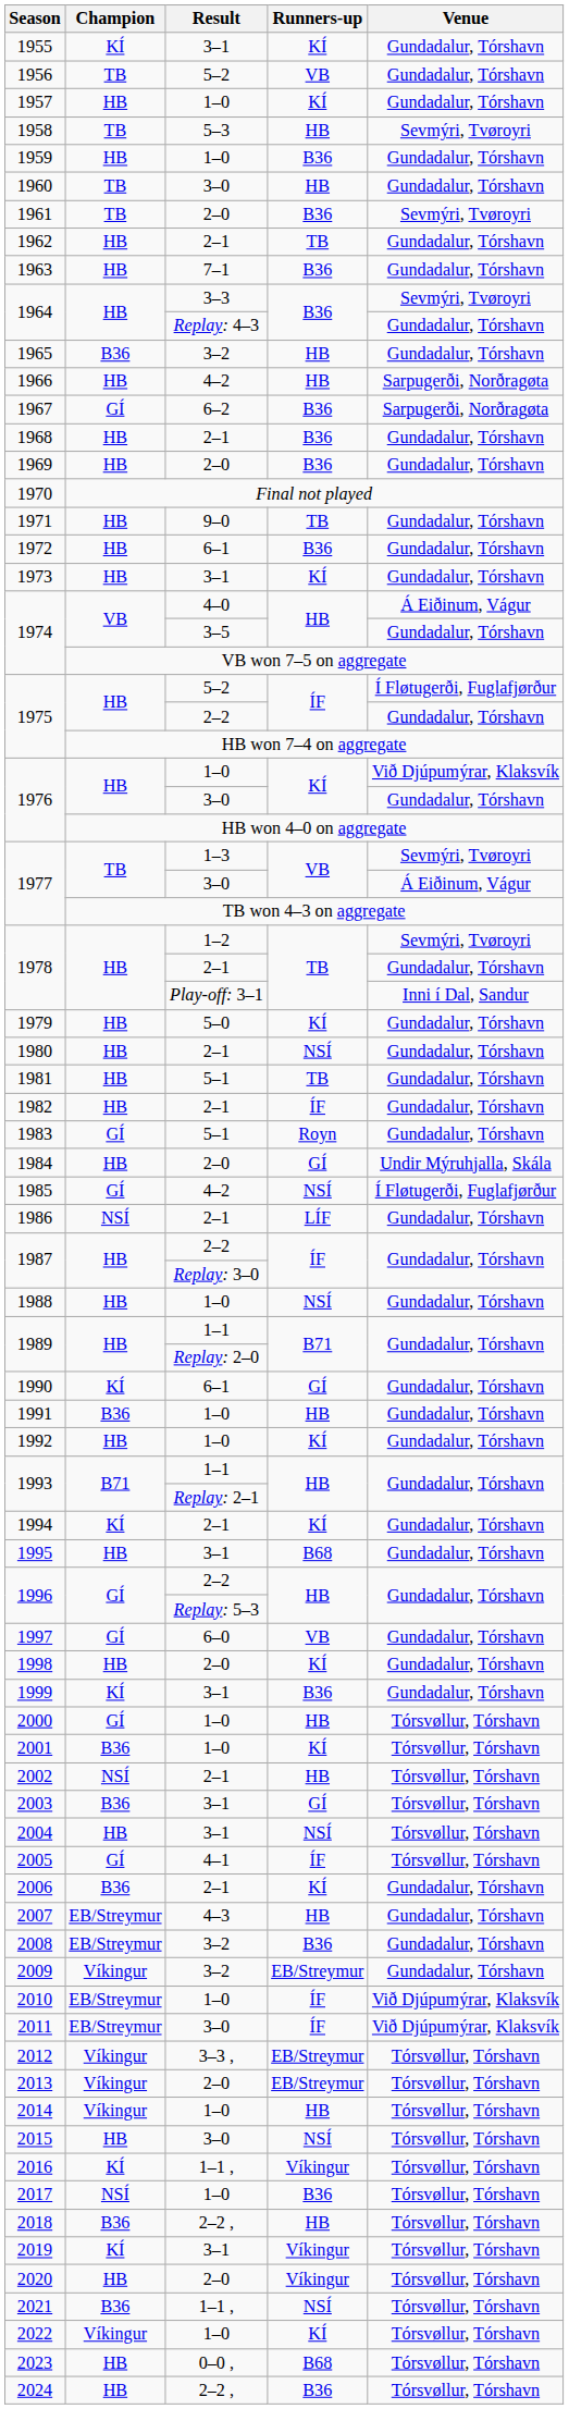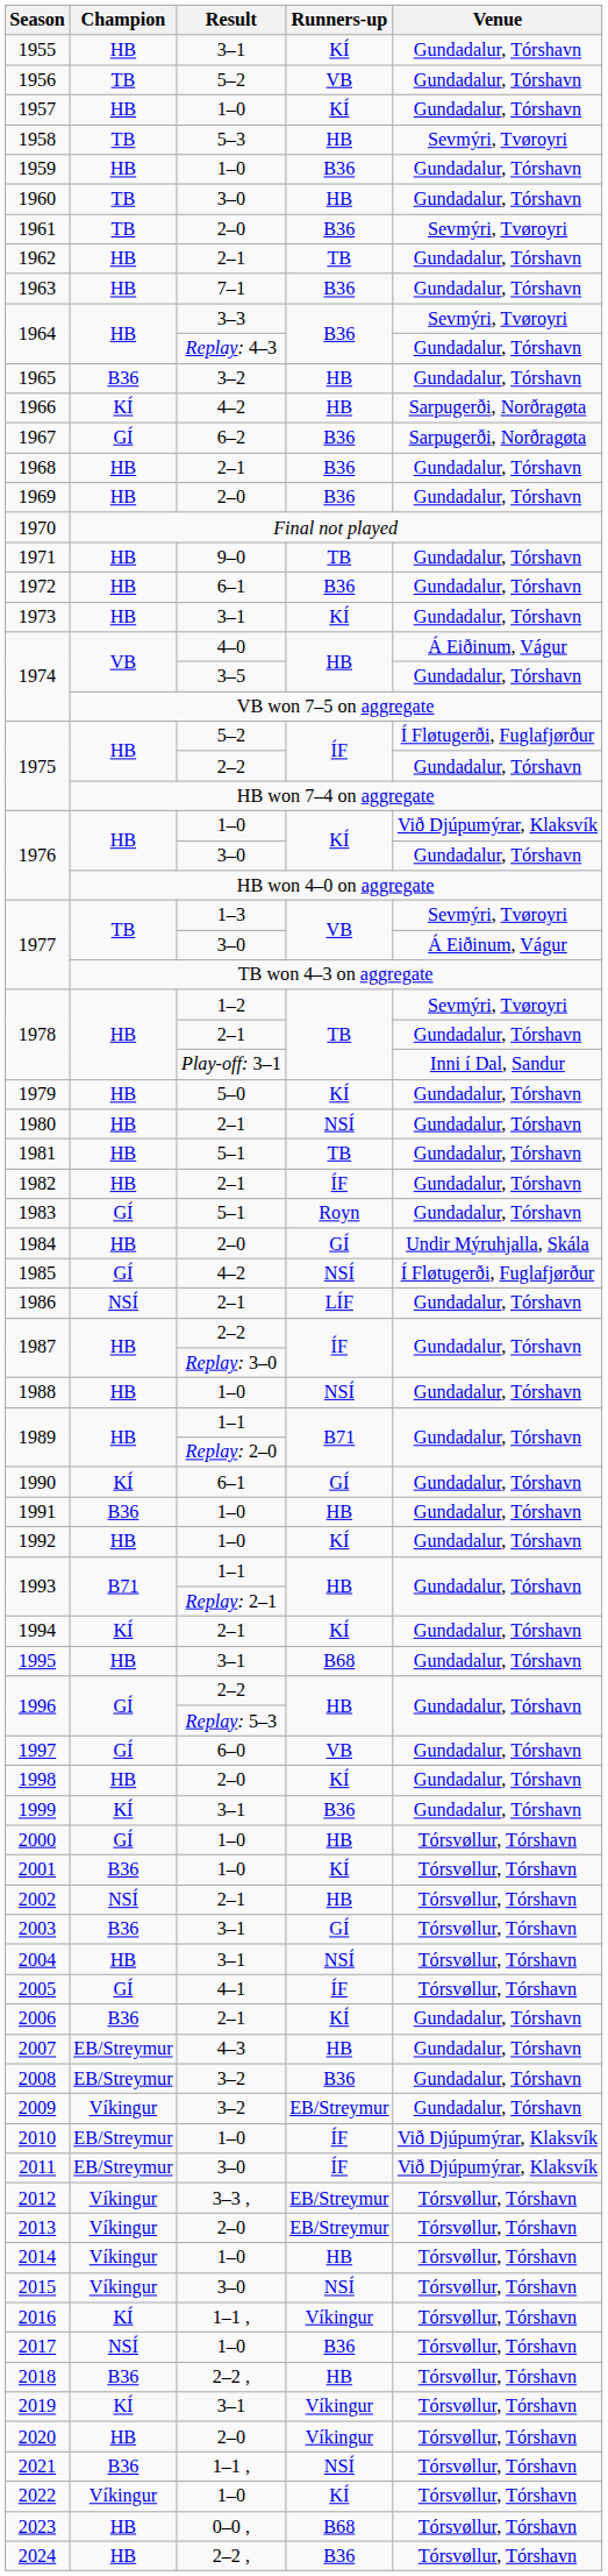 <table class="wikitable sortable" style="text-align:center;">
 <tr>
 <th>Season</th>
 <th>Champion</th>
 <th>Result</th>
 <th>Runners-up</th>
 <th>Venue</th>
 </tr>
 <tr>
 <td>1955</td>
-<td><a href='#'>KÍ</a></td>
+<td><a href='#'>HB</a></td>
 <td>3–1</td>
 <td><a href='#'>KÍ</a></td>
 <td><a href='#'>Gundadalur</a>, <a href='#'>Tórshavn</a></td>
 </tr>
 <tr>
 <td>1956</td>
 <td><a href='#'>TB</a></td>
 <td>5–2</td>
 <td><a href='#'>VB</a></td>
 <td><a href='#'>Gundadalur</a>, <a href='#'>Tórshavn</a></td>
 </tr>
 <tr>
 <td>1957</td>
 <td><a href='#'>HB</a></td>
 <td>1–0</td>
 <td><a href='#'>KÍ</a></td>
 <td><a href='#'>Gundadalur</a>, <a href='#'>Tórshavn</a></td>
 </tr>
 <tr>
 <td>1958</td>
 <td><a href='#'>TB</a></td>
 <td>5–3</td>
 <td><a href='#'>HB</a></td>
 <td><a href='#'>Sevmýri</a>, <a href='#'>Tvøroyri</a></td>
 </tr>
 <tr>
 <td>1959</td>
 <td><a href='#'>HB</a></td>
 <td>1–0</td>
 <td><a href='#'>B36</a></td>
 <td><a href='#'>Gundadalur</a>, <a href='#'>Tórshavn</a></td>
 </tr>
 <tr>
 <td>1960</td>
 <td><a href='#'>TB</a></td>
 <td>3–0</td>
 <td><a href='#'>HB</a></td>
 <td><a href='#'>Gundadalur</a>, <a href='#'>Tórshavn</a></td>
 </tr>
 <tr>
 <td>1961</td>
 <td><a href='#'>TB</a></td>
 <td>2–0</td>
 <td><a href='#'>B36</a></td>
 <td><a href='#'>Sevmýri</a>, <a href='#'>Tvøroyri</a></td>
 </tr>
 <tr>
 <td>1962</td>
 <td><a href='#'>HB</a></td>
 <td>2–1 </td>
 <td><a href='#'>TB</a></td>
 <td><a href='#'>Gundadalur</a>, <a href='#'>Tórshavn</a></td>
 </tr>
 <tr>
 <td>1963</td>
 <td><a href='#'>HB</a></td>
 <td>7–1</td>
 <td><a href='#'>B36</a></td>
 <td><a href='#'>Gundadalur</a>, <a href='#'>Tórshavn</a></td>
 </tr>
 <tr>
 <td rowspan=2>1964</td>
 <td rowspan=2><a href='#'>HB</a></td>
 <td>3–3 </td>
 <td rowspan=2><a href='#'>B36</a></td>
 <td><a href='#'>Sevmýri</a>, <a href='#'>Tvøroyri</a></td>
 </tr>
 <tr>
 <td><em><a href='#'>Replay</a>:</em> 4–3 </td>
 <td><a href='#'>Gundadalur</a>, <a href='#'>Tórshavn</a></td>
 </tr>
 <tr>
 <td>1965</td>
 <td><a href='#'>B36</a></td>
 <td>3–2</td>
 <td><a href='#'>HB</a></td>
 <td><a href='#'>Gundadalur</a>, <a href='#'>Tórshavn</a></td>
 </tr>
 <tr>
 <td>1966</td>
-<td><a href='#'>HB</a></td>
+<td><a href='#'>KÍ</a></td>
 <td>4–2</td>
 <td><a href='#'>HB</a></td>
 <td><a href='#'>Sarpugerði</a>, <a href='#'>Norðragøta</a></td>
 </tr>
 <tr>
 <td>1967</td>
 <td><a href='#'>GÍ</a></td>
 <td>6–2</td>
 <td><a href='#'>B36</a></td>
 <td><a href='#'>Sarpugerði</a>, <a href='#'>Norðragøta</a></td>
 </tr>
 <tr>
 <td>1968</td>
 <td><a href='#'>HB</a></td>
 <td>2–1</td>
 <td><a href='#'>B36</a></td>
 <td><a href='#'>Gundadalur</a>, <a href='#'>Tórshavn</a></td>
 </tr>
 <tr>
 <td>1969</td>
 <td><a href='#'>HB</a></td>
 <td>2–0</td>
 <td><a href='#'>B36</a></td>
 <td><a href='#'>Gundadalur</a>, <a href='#'>Tórshavn</a></td>
 </tr>
 <tr>
 <td>1970</td>
 <td colspan=4><em>Final not played</em> </td>
 </tr>
 <tr>
 <td>1971</td>
 <td><a href='#'>HB</a></td>
 <td>9–0</td>
 <td><a href='#'>TB</a></td>
 <td><a href='#'>Gundadalur</a>, <a href='#'>Tórshavn</a></td>
 </tr>
 <tr>
 <td>1972</td>
 <td><a href='#'>HB</a></td>
 <td>6–1</td>
 <td><a href='#'>B36</a></td>
 <td><a href='#'>Gundadalur</a>, <a href='#'>Tórshavn</a></td>
 </tr>
 <tr>
 <td>1973</td>
 <td><a href='#'>HB</a></td>
 <td>3–1</td>
 <td><a href='#'>KÍ</a></td>
 <td><a href='#'>Gundadalur</a>, <a href='#'>Tórshavn</a></td>
 </tr>
 <tr>
 <td rowspan=3>1974</td>
 <td rowspan=2><a href='#'>VB</a></td>
 <td>4–0</td>
 <td rowspan=2><a href='#'>HB</a></td>
 <td><a href='#'>Á Eiðinum</a>, <a href='#'>Vágur</a></td>
 </tr>
 <tr>
 <td>3–5</td>
 <td><a href='#'>Gundadalur</a>, <a href='#'>Tórshavn</a></td>
 </tr>
 <tr>
 <td colspan=4>VB won 7–5 on <a href='#'>aggregate</a></td>
 </tr>
 <tr>
 <td rowspan=3>1975</td>
 <td rowspan=2><a href='#'>HB</a></td>
 <td>5–2</td>
 <td rowspan=2><a href='#'>ÍF</a></td>
 <td><a href='#'>Í Fløtugerði</a>, <a href='#'>Fuglafjørður</a></td>
 </tr>
 <tr>
 <td>2–2</td>
 <td><a href='#'>Gundadalur</a>, <a href='#'>Tórshavn</a></td>
 </tr>
 <tr>
 <td colspan=4>HB won 7–4 on <a href='#'>aggregate</a></td>
 </tr>
 <tr>
 <td rowspan=3>1976</td>
 <td rowspan=2><a href='#'>HB</a></td>
 <td>1–0</td>
 <td rowspan=2><a href='#'>KÍ</a></td>
 <td><a href='#'>Við Djúpumýrar</a>, <a href='#'>Klaksvík</a></td>
 </tr>
 <tr>
 <td>3–0</td>
 <td><a href='#'>Gundadalur</a>, <a href='#'>Tórshavn</a></td>
 </tr>
 <tr>
 <td colspan=4>HB won 4–0 on <a href='#'>aggregate</a></td>
 </tr>
 <tr>
 <td rowspan=3>1977</td>
 <td rowspan=2><a href='#'>TB</a></td>
 <td>1–3</td>
 <td rowspan=2><a href='#'>VB</a></td>
 <td><a href='#'>Sevmýri</a>, <a href='#'>Tvøroyri</a></td>
 </tr>
 <tr>
 <td>3–0</td>
 <td><a href='#'>Á Eiðinum</a>, <a href='#'>Vágur</a></td>
 </tr>
 <tr>
 <td colspan=4>TB won 4–3 on <a href='#'>aggregate</a></td>
 </tr>
 <tr>
 <td rowspan=3>1978</td>
 <td rowspan=3><a href='#'>HB</a></td>
 <td>1–2</td>
 <td rowspan=3><a href='#'>TB</a></td>
 <td><a href='#'>Sevmýri</a>, <a href='#'>Tvøroyri</a></td>
 </tr>
 <tr>
 <td>2–1</td>
 <td><a href='#'>Gundadalur</a>, <a href='#'>Tórshavn</a></td>
 </tr>
 <tr>
 <td><em>Play-off:</em> 3–1</td>
 <td><a href='#'>Inni í Dal</a>, <a href='#'>Sandur</a></td>
 </tr>
 <tr>
 <td>1979</td>
 <td><a href='#'>HB</a></td>
 <td>5–0</td>
 <td><a href='#'>KÍ</a></td>
 <td><a href='#'>Gundadalur</a>, <a href='#'>Tórshavn</a></td>
 </tr>
 <tr>
 <td>1980</td>
 <td><a href='#'>HB</a></td>
 <td>2–1</td>
 <td><a href='#'>NSÍ</a></td>
 <td><a href='#'>Gundadalur</a>, <a href='#'>Tórshavn</a></td>
 </tr>
 <tr>
 <td>1981</td>
 <td><a href='#'>HB</a></td>
 <td>5–1</td>
 <td><a href='#'>TB</a></td>
 <td><a href='#'>Gundadalur</a>, <a href='#'>Tórshavn</a></td>
 </tr>
 <tr>
 <td>1982</td>
 <td><a href='#'>HB</a></td>
 <td>2–1</td>
 <td><a href='#'>ÍF</a></td>
 <td><a href='#'>Gundadalur</a>, <a href='#'>Tórshavn</a></td>
 </tr>
 <tr>
 <td>1983</td>
 <td><a href='#'>GÍ</a></td>
 <td>5–1</td>
 <td><a href='#'>Royn</a></td>
 <td><a href='#'>Gundadalur</a>, <a href='#'>Tórshavn</a></td>
 </tr>
 <tr>
 <td>1984</td>
 <td><a href='#'>HB</a></td>
 <td>2–0</td>
 <td><a href='#'>GÍ</a></td>
 <td><a href='#'>Undir Mýruhjalla</a>, <a href='#'>Skála</a></td>
 </tr>
 <tr>
 <td>1985</td>
 <td><a href='#'>GÍ</a></td>
 <td>4–2</td>
 <td><a href='#'>NSÍ</a></td>
 <td><a href='#'>Í Fløtugerði</a>, <a href='#'>Fuglafjørður</a></td>
 </tr>
 <tr>
 <td>1986</td>
 <td><a href='#'>NSÍ</a></td>
 <td>2–1</td>
 <td><a href='#'>LÍF</a></td>
 <td><a href='#'>Gundadalur</a>, <a href='#'>Tórshavn</a></td>
 </tr>
 <tr>
 <td rowspan=2>1987</td>
 <td rowspan=2><a href='#'>HB</a></td>
 <td>2–2 </td>
 <td rowspan=2><a href='#'>ÍF</a></td>
 <td rowspan=2><a href='#'>Gundadalur</a>, <a href='#'>Tórshavn</a></td>
 </tr>
 <tr>
 <td><em><a href='#'>Replay</a>:</em> 3–0</td>
 </tr>
 <tr>
 <td>1988</td>
 <td><a href='#'>HB</a></td>
 <td>1–0</td>
 <td><a href='#'>NSÍ</a></td>
 <td><a href='#'>Gundadalur</a>, <a href='#'>Tórshavn</a></td>
 </tr>
 <tr>
 <td rowspan=2>1989</td>
 <td rowspan=2><a href='#'>HB</a></td>
 <td>1–1 </td>
 <td rowspan=2><a href='#'>B71</a></td>
 <td rowspan=2><a href='#'>Gundadalur</a>, <a href='#'>Tórshavn</a></td>
 </tr>
 <tr>
 <td><em><a href='#'>Replay</a>:</em> 2–0</td>
 </tr>
 <tr>
 <td>1990</td>
 <td><a href='#'>KÍ</a></td>
 <td>6–1</td>
 <td><a href='#'>GÍ</a></td>
 <td><a href='#'>Gundadalur</a>, <a href='#'>Tórshavn</a></td>
 </tr>
 <tr>
 <td>1991</td>
 <td><a href='#'>B36</a></td>
 <td>1–0</td>
 <td><a href='#'>HB</a></td>
 <td><a href='#'>Gundadalur</a>, <a href='#'>Tórshavn</a></td>
 </tr>
 <tr>
 <td>1992</td>
 <td><a href='#'>HB</a></td>
 <td>1–0</td>
 <td><a href='#'>KÍ</a></td>
 <td><a href='#'>Gundadalur</a>, <a href='#'>Tórshavn</a></td>
 </tr>
 <tr>
 <td rowspan=2>1993</td>
 <td rowspan=2><a href='#'>B71</a></td>
 <td>1–1 </td>
 <td rowspan=2><a href='#'>HB</a></td>
 <td rowspan=2><a href='#'>Gundadalur</a>, <a href='#'>Tórshavn</a></td>
 </tr>
 <tr>
 <td><em><a href='#'>Replay</a>:</em> 2–1</td>
 </tr>
 <tr>
 <td>1994</td>
 <td><a href='#'>KÍ</a></td>
 <td>2–1</td>
 <td><a href='#'>KÍ</a></td>
 <td><a href='#'>Gundadalur</a>, <a href='#'>Tórshavn</a></td>
 </tr>
 <tr>
 <td><a href='#'>1995</a></td>
 <td><a href='#'>HB</a></td>
 <td>3–1</td>
 <td><a href='#'>B68</a></td>
 <td><a href='#'>Gundadalur</a>, <a href='#'>Tórshavn</a></td>
 </tr>
 <tr>
 <td rowspan=2><a href='#'>1996</a></td>
 <td rowspan=2><a href='#'>GÍ</a></td>
 <td>2–2 </td>
 <td rowspan=2><a href='#'>HB</a></td>
 <td rowspan=2><a href='#'>Gundadalur</a>, <a href='#'>Tórshavn</a></td>
 </tr>
 <tr>
 <td><em><a href='#'>Replay</a>:</em> 5–3 </td>
 </tr>
 <tr>
 <td><a href='#'>1997</a></td>
 <td><a href='#'>GÍ</a></td>
 <td>6–0</td>
 <td><a href='#'>VB</a></td>
 <td><a href='#'>Gundadalur</a>, <a href='#'>Tórshavn</a></td>
 </tr>
 <tr>
 <td><a href='#'>1998</a></td>
 <td><a href='#'>HB</a></td>
 <td>2–0</td>
 <td><a href='#'>KÍ</a></td>
 <td><a href='#'>Gundadalur</a>, <a href='#'>Tórshavn</a></td>
 </tr>
 <tr>
 <td><a href='#'>1999</a></td>
 <td><a href='#'>KÍ</a></td>
 <td>3–1</td>
 <td><a href='#'>B36</a></td>
 <td><a href='#'>Gundadalur</a>, <a href='#'>Tórshavn</a></td>
 </tr>
 <tr>
 <td><a href='#'>2000</a></td>
 <td><a href='#'>GÍ</a></td>
 <td>1–0</td>
 <td><a href='#'>HB</a></td>
 <td><a href='#'>Tórsvøllur</a>, <a href='#'>Tórshavn</a></td>
 </tr>
 <tr>
 <td><a href='#'>2001</a></td>
 <td><a href='#'>B36</a></td>
 <td>1–0</td>
 <td><a href='#'>KÍ</a></td>
 <td><a href='#'>Tórsvøllur</a>, <a href='#'>Tórshavn</a></td>
 </tr>
 <tr>
 <td><a href='#'>2002</a></td>
 <td><a href='#'>NSÍ</a></td>
 <td>2–1</td>
 <td><a href='#'>HB</a></td>
 <td><a href='#'>Tórsvøllur</a>, <a href='#'>Tórshavn</a></td>
 </tr>
 <tr>
 <td><a href='#'>2003</a></td>
 <td><a href='#'>B36</a></td>
 <td>3–1 </td>
 <td><a href='#'>GÍ</a></td>
 <td><a href='#'>Tórsvøllur</a>, <a href='#'>Tórshavn</a></td>
 </tr>
 <tr>
 <td><a href='#'>2004</a></td>
 <td><a href='#'>HB</a></td>
 <td>3–1</td>
 <td><a href='#'>NSÍ</a></td>
 <td><a href='#'>Tórsvøllur</a>, <a href='#'>Tórshavn</a></td>
 </tr>
 <tr>
 <td><a href='#'>2005</a></td>
 <td><a href='#'>GÍ</a></td>
 <td>4–1</td>
 <td><a href='#'>ÍF</a></td>
 <td><a href='#'>Tórsvøllur</a>, <a href='#'>Tórshavn</a></td>
 </tr>
 <tr>
 <td><a href='#'>2006</a></td>
 <td><a href='#'>B36</a></td>
 <td>2–1</td>
 <td><a href='#'>KÍ</a></td>
 <td><a href='#'>Gundadalur</a>, <a href='#'>Tórshavn</a></td>
 </tr>
 <tr>
 <td><a href='#'>2007</a></td>
 <td><a href='#'>EB/Streymur</a></td>
 <td>4–3</td>
 <td><a href='#'>HB</a></td>
 <td><a href='#'>Gundadalur</a>, <a href='#'>Tórshavn</a></td>
 </tr>
 <tr>
 <td><a href='#'>2008</a></td>
 <td><a href='#'>EB/Streymur</a></td>
 <td>3–2</td>
 <td><a href='#'>B36</a></td>
 <td><a href='#'>Gundadalur</a>, <a href='#'>Tórshavn</a></td>
 </tr>
 <tr>
 <td><a href='#'>2009</a></td>
 <td><a href='#'>Víkingur</a></td>
 <td>3–2</td>
 <td><a href='#'>EB/Streymur</a></td>
 <td><a href='#'>Gundadalur</a>, <a href='#'>Tórshavn</a></td>
 </tr>
 <tr>
 <td><a href='#'>2010</a></td>
 <td><a href='#'>EB/Streymur</a></td>
 <td>1–0</td>
 <td><a href='#'>ÍF</a></td>
 <td><a href='#'>Við Djúpumýrar</a>, <a href='#'>Klaksvík</a></td>
 </tr>
 <tr>
 <td><a href='#'>2011</a></td>
 <td><a href='#'>EB/Streymur</a></td>
 <td>3–0</td>
 <td><a href='#'>ÍF</a></td>
 <td><a href='#'>Við Djúpumýrar</a>, <a href='#'>Klaksvík</a></td>
 </tr>
 <tr>
 <td><a href='#'>2012</a></td>
 <td><a href='#'>Víkingur</a></td>
 <td>3–3 , </td>
 <td><a href='#'>EB/Streymur</a></td>
 <td><a href='#'>Tórsvøllur</a>, <a href='#'>Tórshavn</a></td>
 </tr>
 <tr>
 <td><a href='#'>2013</a></td>
 <td><a href='#'>Víkingur</a></td>
 <td>2–0</td>
 <td><a href='#'>EB/Streymur</a></td>
 <td><a href='#'>Tórsvøllur</a>, <a href='#'>Tórshavn</a></td>
 </tr>
 <tr>
 <td><a href='#'>2014</a></td>
 <td><a href='#'>Víkingur</a></td>
 <td>1–0</td>
 <td><a href='#'>HB</a></td>
 <td><a href='#'>Tórsvøllur</a>, <a href='#'>Tórshavn</a></td>
 </tr>
 <tr>
 <td><a href='#'>2015</a></td>
-<td><a href='#'>HB</a></td>
+<td><a href='#'>Víkingur</a></td>
 <td>3–0</td>
 <td><a href='#'>NSÍ</a></td>
 <td><a href='#'>Tórsvøllur</a>, <a href='#'>Tórshavn</a></td>
 </tr>
 <tr>
 <td><a href='#'>2016</a></td>
 <td><a href='#'>KÍ</a></td>
 <td>1–1 , </td>
 <td><a href='#'>Víkingur</a></td>
 <td><a href='#'>Tórsvøllur</a>, <a href='#'>Tórshavn</a></td>
 </tr>
 <tr>
 <td><a href='#'>2017</a></td>
 <td><a href='#'>NSÍ</a></td>
 <td>1–0</td>
 <td><a href='#'>B36</a></td>
 <td><a href='#'>Tórsvøllur</a>, <a href='#'>Tórshavn</a></td>
 </tr>
 <tr>
 <td><a href='#'>2018</a></td>
 <td><a href='#'>B36</a></td>
 <td>2–2 , </td>
 <td><a href='#'>HB</a></td>
 <td><a href='#'>Tórsvøllur</a>, <a href='#'>Tórshavn</a></td>
 </tr>
 <tr>
 <td><a href='#'>2019</a></td>
 <td><a href='#'>KÍ</a></td>
 <td>3–1</td>
 <td><a href='#'>Víkingur</a></td>
 <td><a href='#'>Tórsvøllur</a>, <a href='#'>Tórshavn</a></td>
 </tr>
 <tr>
 <td><a href='#'>2020</a></td>
 <td><a href='#'>HB</a></td>
 <td>2–0</td>
 <td><a href='#'>Víkingur</a></td>
 <td><a href='#'>Tórsvøllur</a>, <a href='#'>Tórshavn</a></td>
 </tr>
 <tr>
 <td><a href='#'>2021</a></td>
 <td><a href='#'>B36</a></td>
 <td>1–1 , </td>
 <td><a href='#'>NSÍ</a></td>
 <td><a href='#'>Tórsvøllur</a>, <a href='#'>Tórshavn</a></td>
 </tr>
 <tr>
 <td><a href='#'>2022</a></td>
 <td><a href='#'>Víkingur</a></td>
 <td>1–0</td>
 <td><a href='#'>KÍ</a></td>
 <td><a href='#'>Tórsvøllur</a>, <a href='#'>Tórshavn</a></td>
 </tr>
 <tr>
 <td><a href='#'>2023</a></td>
 <td><a href='#'>HB</a></td>
 <td>0–0 , </td>
 <td><a href='#'>B68</a></td>
 <td><a href='#'>Tórsvøllur</a>, <a href='#'>Tórshavn</a></td>
 </tr>
 <tr>
 <td><a href='#'>2024</a></td>
 <td><a href='#'>HB</a></td>
 <td>2–2 , </td>
 <td><a href='#'>B36</a></td>
 <td><a href='#'>Tórsvøllur</a>, <a href='#'>Tórshavn</a></td>
 </tr>
 </table>
